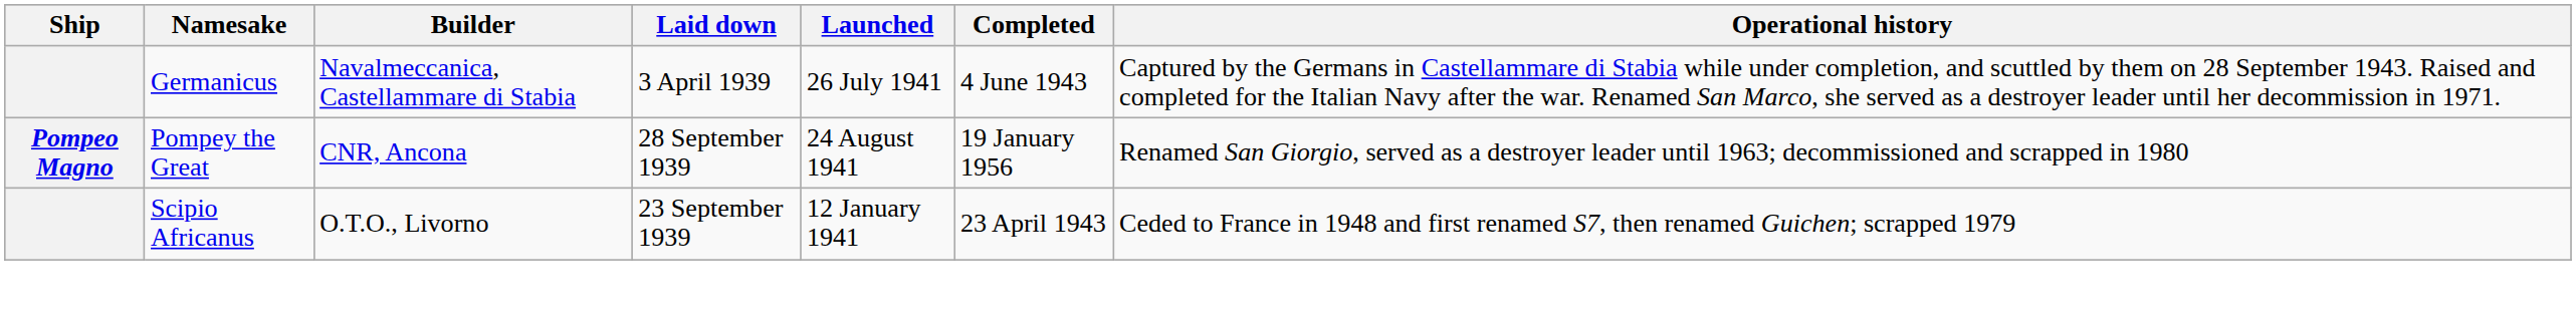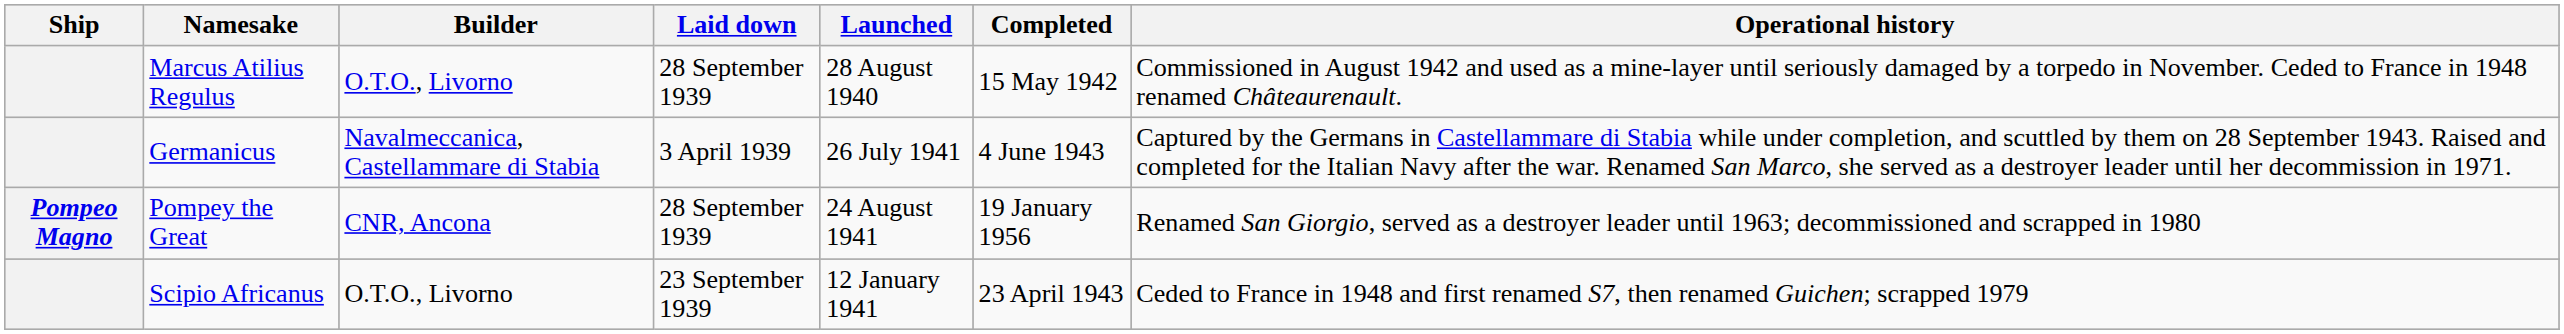 <table class="wikitable plainrowheaders">
 <tr>
 <th scope="col">Ship</th>
 <th scope="col">Namesake</th>
 <th scope="col">Builder </th>
 <th scope="col"><a href='#'>Laid down</a></th>
 <th scope="col"><a href='#'>Launched</a></th>
 <th scope="col">Completed </th>
 <th scope="col">Operational history </th>
+</tr>
+<tr>
+<th scope="row"></th>
+<td><a href='#'>Marcus Atilius Regulus</a></td>
+<td><a href='#'>O.T.O.</a>, <a href='#'>Livorno</a></td>
+<td>28 September 1939</td>
+<td>28 August 1940</td>
+<td>15 May 1942</td>
+<td>Commissioned in August 1942 and used as a mine-layer until seriously damaged by a torpedo in November. Ceded to France in 1948 renamed <em>Châteaurenault</em>.</td>
 </tr>
 <tr>
 <th scope="row"></th>
 <td><a href='#'>Germanicus</a></td>
 <td><a href='#'>Navalmeccanica</a>, <a href='#'>Castellammare di Stabia</a></td>
 <td>3 April 1939</td>
 <td>26 July 1941</td>
 <td>4 June 1943</td>
 <td>Captured by the Germans in <a href='#'>Castellammare di Stabia</a> while under completion, and scuttled by them on 28 September 1943. Raised and completed for the Italian Navy after the war. Renamed <em>San Marco</em>, she served as a destroyer leader until her decommission in 1971.</td>
 </tr>
 <tr>
 <th scope="row"><em><a href='#'>Pompeo Magno</a></em></th>
 <td><a href='#'>Pompey the Great</a></td>
 <td><a href='#'>CNR, Ancona</a></td>
 <td>28 September 1939</td>
 <td>24 August 1941</td>
 <td>19 January 1956</td>
 <td>Renamed <em>San Giorgio</em>, served as a destroyer leader until 1963; decommissioned and scrapped in 1980</td>
 </tr>
 <tr>
 <th scope="row"></th>
 <td><a href='#'>Scipio Africanus</a></td>
 <td>O.T.O., Livorno</td>
 <td>23 September 1939</td>
 <td>12 January 1941</td>
 <td>23 April 1943</td>
 <td>Ceded to France in 1948 and first renamed <em>S7</em>, then renamed <em>Guichen</em>; scrapped 1979</td>
 </tr>
 </table>
